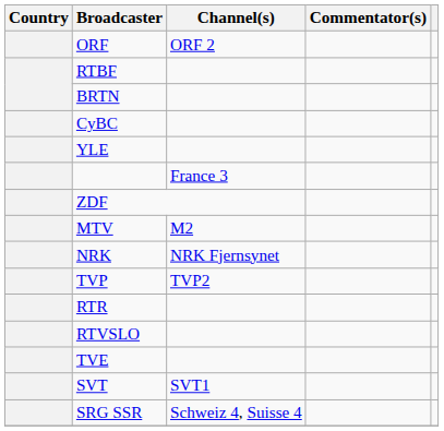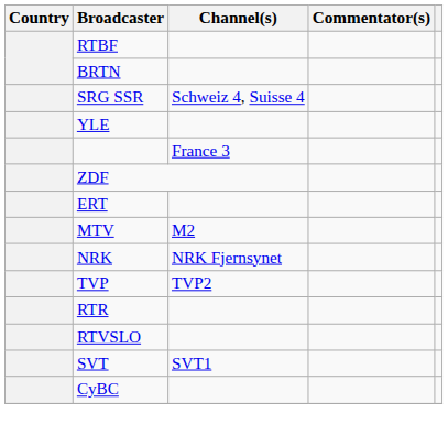 <table class="wikitable plainrowheaders">
 <tr>
 <th scope="col">Country</th>
 <th scope="col">Broadcaster</th>
 <th scope="col">Channel(s)</th>
 <th scope="col">Commentator(s)</th>
 <th scope="col"></th>
-</tr>
-<tr>
-<th scope="row"></th>
-<td><a href='#'>ORF</a></td>
-<td><a href='#'>ORF 2</a></td>
-<td></td>
-<td style="text-align:center"></td>
 </tr>
 <tr>
 <th scope="rowgroup" rowspan="2"></th>
 <td><a href='#'>RTBF</a></td>
 <td></td>
 <td></td>
 <td style="text-align:center"></td>
 </tr>
 <tr>
 <td><a href='#'>BRTN</a></td>
 <td></td>
 <td></td>
 <td style="text-align:center"></td>
 </tr>
 <tr>
 <th scope="row"></th>
-<td><a href='#'>CyBC</a></td>
-<td></td>
+<td><a href='#'>SRG SSR</a></td>
+<td><a href='#'>Schweiz 4</a>, <a href='#'>Suisse 4</a></td>
 <td></td>
 <td style="text-align:center"></td>
 </tr>
 <tr>
 <th scope="row"></th>
 <td><a href='#'>YLE</a></td>
 <td></td>
 <td></td>
 <td style="text-align:center"></td>
 </tr>
 <tr>
 <th scope="row"></th>
 <td></td>
 <td><a href='#'>France 3</a></td>
 <td></td>
 <td style="text-align:center"></td>
 </tr>
 <tr>
 <th scope="row"></th>
 <td colspan="2"><a href='#'>ZDF</a></td>
+<td></td>
+<td style="text-align:center"></td>
+</tr>
+<tr>
+<th scope="row"></th>
+<td><a href='#'>ERT</a></td>
+<td></td>
 <td></td>
 <td style="text-align:center"></td>
 </tr>
 <tr>
 <th scope="row"></th>
 <td><a href='#'>MTV</a></td>
 <td><a href='#'>M2</a></td>
 <td></td>
 <td style="text-align:center"></td>
 </tr>
 <tr>
 <th scope="row"></th>
 <td><a href='#'>NRK</a></td>
 <td><a href='#'>NRK Fjernsynet</a></td>
 <td></td>
 <td style="text-align:center"></td>
 </tr>
 <tr>
 <th scope="row"></th>
 <td><a href='#'>TVP</a></td>
 <td><a href='#'>TVP2</a></td>
 <td></td>
 <td style="text-align:center"></td>
 </tr>
 <tr>
 <th scope="row"></th>
 <td><a href='#'>RTR</a></td>
 <td></td>
 <td></td>
 <td style="text-align:center"></td>
 </tr>
 <tr>
 <th scope="row"></th>
 <td><a href='#'>RTVSLO</a></td>
 <td></td>
 <td></td>
 <td style="text-align:center"></td>
 </tr>
 <tr>
 <th scope="row"></th>
-<td><a href='#'>TVE</a></td>
-<td></td>
-<td></td>
-<td style="text-align:center"></td>
-</tr>
-<tr>
-<th scope="row"></th>
 <td><a href='#'>SVT</a></td>
 <td><a href='#'>SVT1</a></td>
 <td></td>
 <td style="text-align:center"></td>
 </tr>
 <tr>
 <th scope="row"></th>
-<td><a href='#'>SRG SSR</a></td>
-<td><a href='#'>Schweiz 4</a>, <a href='#'>Suisse 4</a></td>
+<td><a href='#'>CyBC</a></td>
+<td></td>
 <td></td>
 <td style="text-align:center"></td>
 </tr>
 <tr>
 </tr>
 </table>
